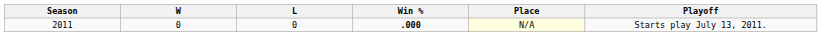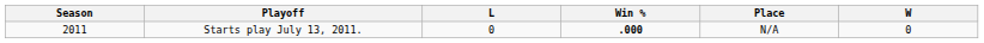 <table class="wikitable">
 <tr>
 <th bgcolor="#DDDDFF" width="5%">Season</th>
-<th bgcolor="#DDDDFF" width="5%">W</th>
+<th bgcolor="#DDDDFF" width="10%">Playoff</th>
 <th bgcolor="#DDDDFF" width="5%">L</th>
 <th bgcolor="#DDDDFF" width="5%">Win %</th>
 <th bgcolor="#DDDDFF" width="5%">Place</th>
-<th bgcolor="#DDDDFF" width="10%">Playoff</th>
+<th bgcolor="#DDDDFF" width="5%">W</th>
 </tr>
 <tr align=center>
 <td>2011</td>
-<td>0</td>
+<td>Starts play July 13, 2011.</td>
 <td>0</td>
 <td><strong>.000</strong></td>
-<td style="background: lightyellow;">N/A</td>
-<td>Starts play July 13, 2011.</td>
+<td>N/A</td>
+<td>0</td>
 </tr>
 </table>
